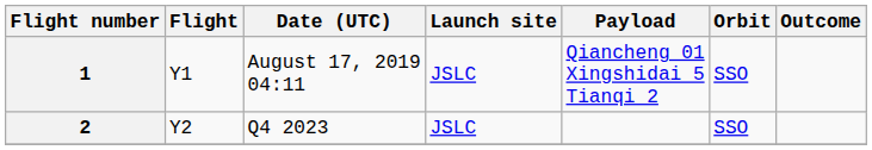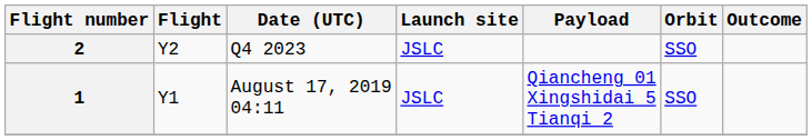 <table class="wikitable">
 <tr>
 <th>Flight number</th>
 <th>Flight</th>
 <th>Date (UTC)</th>
 <th>Launch site</th>
 <th>Payload</th>
 <th>Orbit</th>
 <th>Outcome</th>
 </tr>
 <tr>
+<th>2</th>
+<td>Y2</td>
+<td>Q4 2023</td>
+<td><a href='#'>JSLC</a></td>
+<td></td>
+<td><a href='#'>SSO</a></td>
+<td></td>
+</tr>
+<tr>
 <th>1</th>
 <td>Y1</td>
 <td>August 17, 2019<br>04:11</td>
 <td><a href='#'>JSLC</a></td>
 <td><a href='#'>Qiancheng 01</a><br><a href='#'>Xingshidai 5</a><br><a href='#'>Tianqi 2</a></td>
 <td><a href='#'>SSO</a></td>
 <td></td>
 </tr>
 <tr>
-<th>2</th>
-<td>Y2</td>
-<td>Q4 2023</td>
-<td><a href='#'>JSLC</a></td>
-<td></td>
-<td><a href='#'>SSO</a></td>
-<td></td>
-</tr>
-<tr>
 </tr>
 </table>
